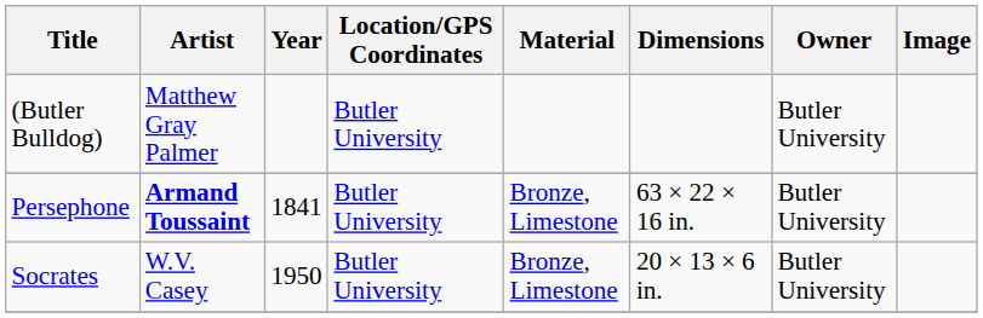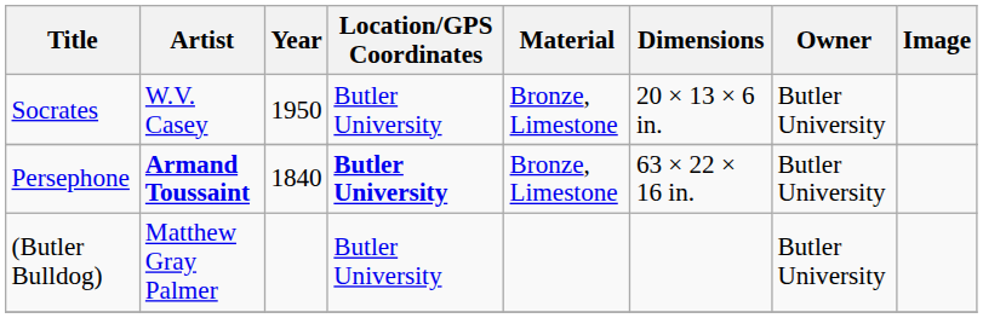 <table class="wikitable sortable">
 <tr>
 <th>Title</th>
 <th>Artist</th>
 <th>Year</th>
 <th>Location/GPS Coordinates</th>
 <th>Material</th>
 <th>Dimensions</th>
 <th>Owner</th>
 <th>Image</th>
+</tr>
+<tr>
+<td><a href='#'>Socrates</a></td>
+<td><a href='#'>W.V. Casey</a></td>
+<td>1950</td>
+<td><a href='#'>Butler University</a></td>
+<td><a href='#'>Bronze</a>, <a href='#'>Limestone</a></td>
+<td>20 × 13 × 6 in.</td>
+<td>Butler University</td>
+<td></td>
+</tr>
+<tr>
+</tr>
+<tr>
+<td><a href='#'>Persephone</a></td>
+<td><strong><a href='#'>Armand Toussaint</a></strong></td>
+<td>1840</td>
+<td><strong><a href='#'>Butler University</a> </strong></td>
+<td><a href='#'>Bronze</a>, <a href='#'>Limestone</a></td>
+<td>63 × 22 × 16 in.</td>
+<td>Butler University</td>
+<td></td>
 </tr>
 <tr>
 <td>(Butler Bulldog)</td>
 <td><a href='#'>Matthew Gray Palmer</a></td>
 <td></td>
 <td><a href='#'>Butler University</a> </td>
 <td></td>
 <td></td>
 <td>Butler University</td>
 <td></td>
 </tr>
 <tr>
 </tr>
-<tr>
-<td><a href='#'>Persephone</a></td>
-<td><strong><a href='#'>Armand Toussaint</a></strong></td>
-<td>1841</td>
-<td><a href='#'>Butler University</a> </td>
-<td><a href='#'>Bronze</a>, <a href='#'>Limestone</a></td>
-<td>63 × 22 × 16 in.</td>
-<td>Butler University</td>
-<td></td>
-</tr>
-<tr>
-<td><a href='#'>Socrates</a></td>
-<td><a href='#'>W.V. Casey</a></td>
-<td>1950</td>
-<td><a href='#'>Butler University</a></td>
-<td><a href='#'>Bronze</a>, <a href='#'>Limestone</a></td>
-<td>20 × 13 × 6 in.</td>
-<td>Butler University</td>
-<td></td>
-</tr>
-<tr>
-</tr>
 </table>
